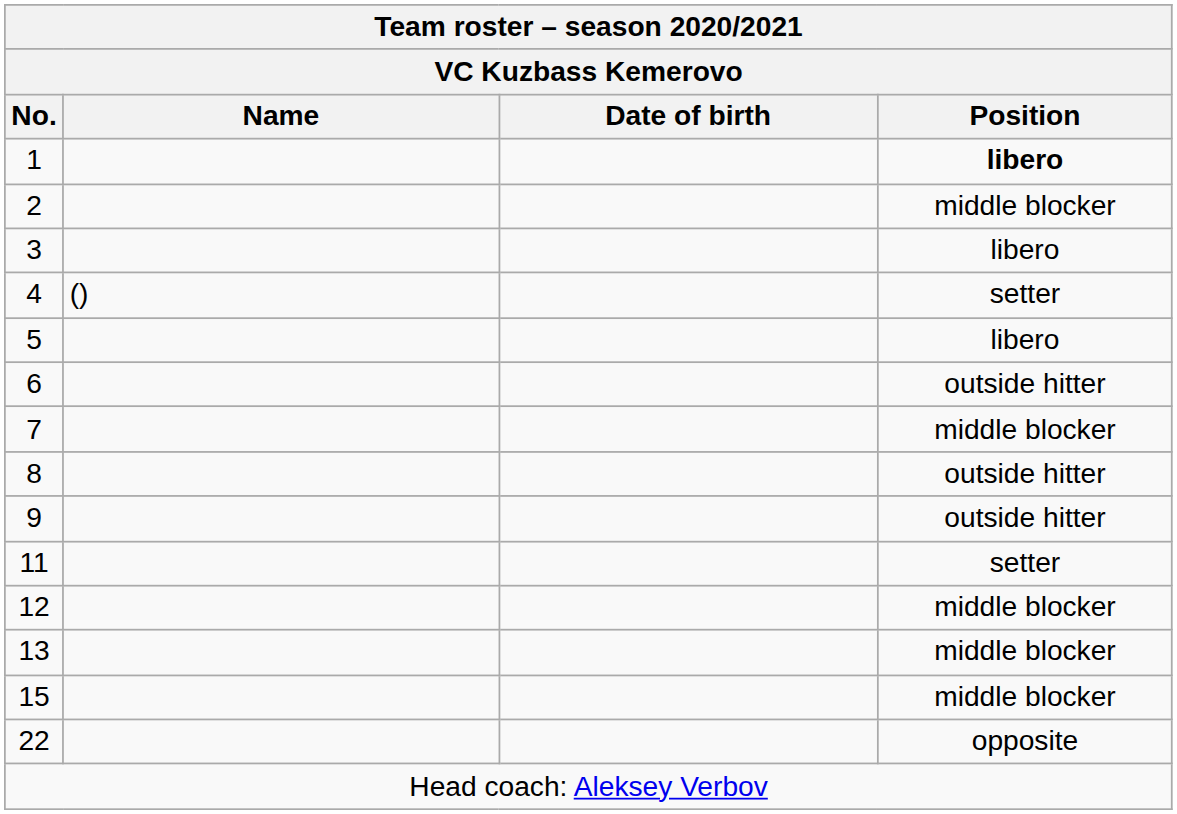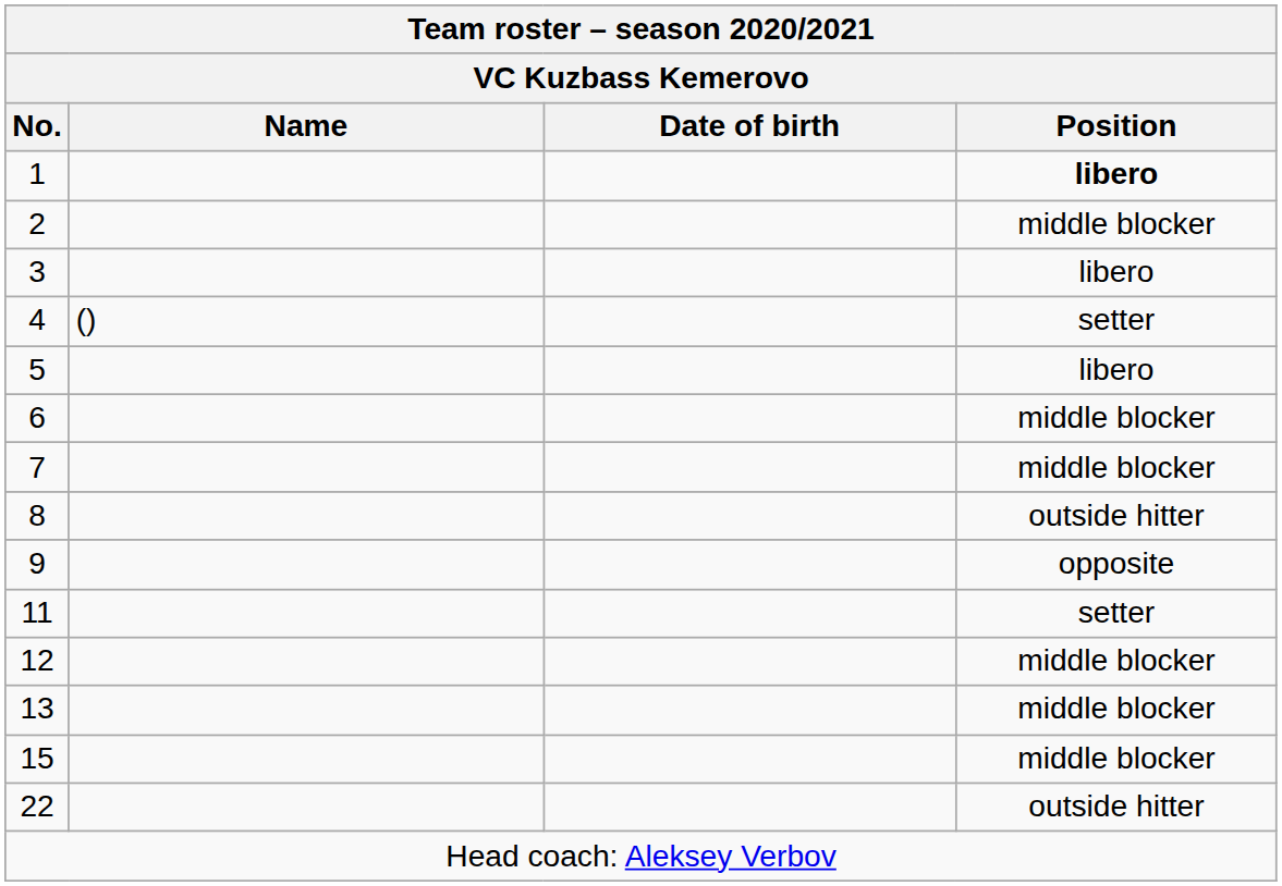 <table class="wikitable collapsible collapsed sortable" style="font-size:100%; text-align:center;">
 <tr>
 <th colspan=6>Team roster – season 2020/2021</th>
 </tr>
 <tr>
 <th colspan=6>VC Kuzbass Kemerovo</th>
 </tr>
 <tr>
 <th>No.</th>
 <th style="width:15em">Name</th>
 <th style="width:13em">Date of birth</th>
 <th style="width:10em">Position</th>
 </tr>
 <tr>
 <td>1</td>
 <td align=left> </td>
 <td align=right></td>
 <td><strong>libero</strong></td>
 </tr>
 <tr>
 <td>2</td>
 <td align=left> </td>
 <td align=right></td>
 <td>middle blocker</td>
 </tr>
 <tr>
 <td>3</td>
 <td align=left> </td>
 <td align=right></td>
 <td>libero</td>
 </tr>
 <tr>
 <td>4</td>
 <td align=left>  ()</td>
 <td align=right></td>
 <td>setter</td>
 </tr>
 <tr>
 <td>5</td>
 <td align=left> </td>
 <td align=right></td>
 <td>libero</td>
 </tr>
 <tr>
 <td>6</td>
 <td align=left> </td>
 <td align=right></td>
-<td>outside hitter</td>
+<td>middle blocker</td>
 </tr>
 <tr>
 <td>7</td>
 <td align=left> </td>
 <td align=right></td>
 <td>middle blocker</td>
 </tr>
 <tr>
 <td>8</td>
 <td align=left> </td>
 <td align=right></td>
 <td>outside hitter</td>
 </tr>
 <tr>
 <td>9</td>
 <td align=left> </td>
 <td align=right></td>
-<td>outside hitter</td>
+<td>opposite</td>
 </tr>
 <tr>
 <td>11</td>
 <td align=left> </td>
 <td align=right></td>
 <td>setter</td>
 </tr>
 <tr>
 <td>12</td>
 <td align=left> </td>
 <td align=right></td>
 <td>middle blocker</td>
 </tr>
 <tr>
 <td>13</td>
 <td align=left> </td>
 <td align=right></td>
 <td>middle blocker</td>
 </tr>
 <tr>
 <td>15</td>
 <td align=left> </td>
 <td align=right></td>
 <td>middle blocker</td>
 </tr>
 <tr>
 <td>22</td>
 <td align=left> </td>
 <td align=right></td>
-<td>opposite</td>
+<td>outside hitter</td>
 </tr>
 <tr>
 <td colspan=4>Head coach:  <a href='#'>Aleksey Verbov</a></td>
 </tr>
 </table>
